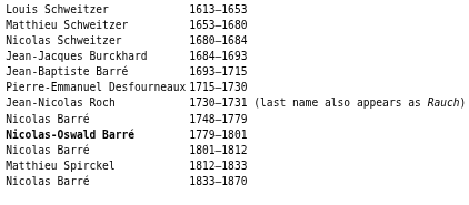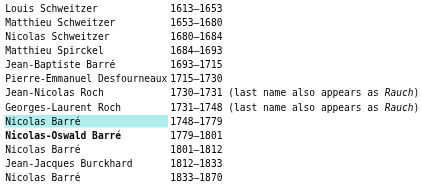 <table>
 <tr>
 <td>Louis Schweitzer</td>
 <td>1613–1653</td>
 </tr>
 <tr>
 <td>Matthieu Schweitzer</td>
 <td>1653–1680</td>
 </tr>
 <tr>
 <td>Nicolas Schweitzer</td>
 <td>1680–1684</td>
 </tr>
 <tr>
-<td>Jean-Jacques Burckhard</td>
+<td>Matthieu Spirckel</td>
 <td>1684–1693</td>
 </tr>
 <tr>
 <td>Jean-Baptiste Barré</td>
 <td>1693–1715</td>
 </tr>
 <tr>
 <td>Pierre-Emmanuel Desfourneaux</td>
 <td>1715–1730</td>
 </tr>
 <tr>
 <td>Jean-Nicolas Roch</td>
 <td>1730–1731 (last name also appears as <em>Rauch</em>)</td>
 </tr>
 <tr>
-<td>Nicolas Barré</td>
+<td>Georges-Laurent Roch</td>
+<td>1731–1748 (last name also appears as <em>Rauch</em>)</td>
+</tr>
+<tr>
+<td style="background: paleturquoise;">Nicolas Barré</td>
 <td>1748–1779</td>
 </tr>
 <tr>
 <td><strong>Nicolas-Oswald Barré</strong></td>
 <td>1779–1801</td>
 </tr>
 <tr>
 <td>Nicolas Barré</td>
 <td>1801–1812</td>
 </tr>
 <tr>
-<td>Matthieu Spirckel</td>
+<td>Jean-Jacques Burckhard</td>
 <td>1812–1833</td>
 </tr>
 <tr>
 <td>Nicolas Barré</td>
 <td>1833–1870</td>
 </tr>
 </table>
